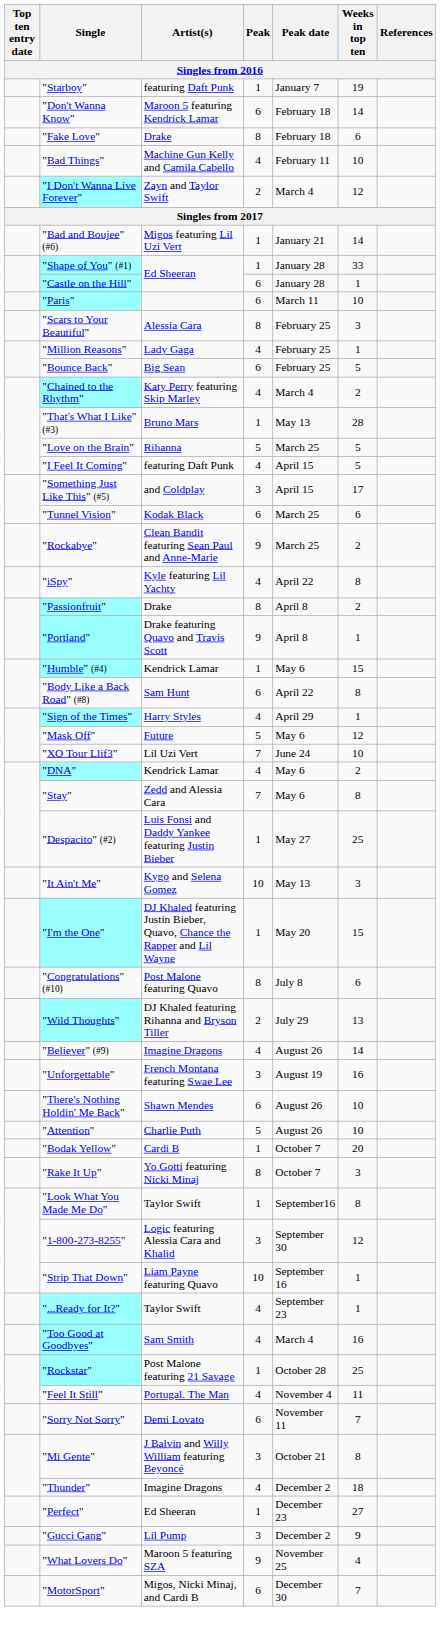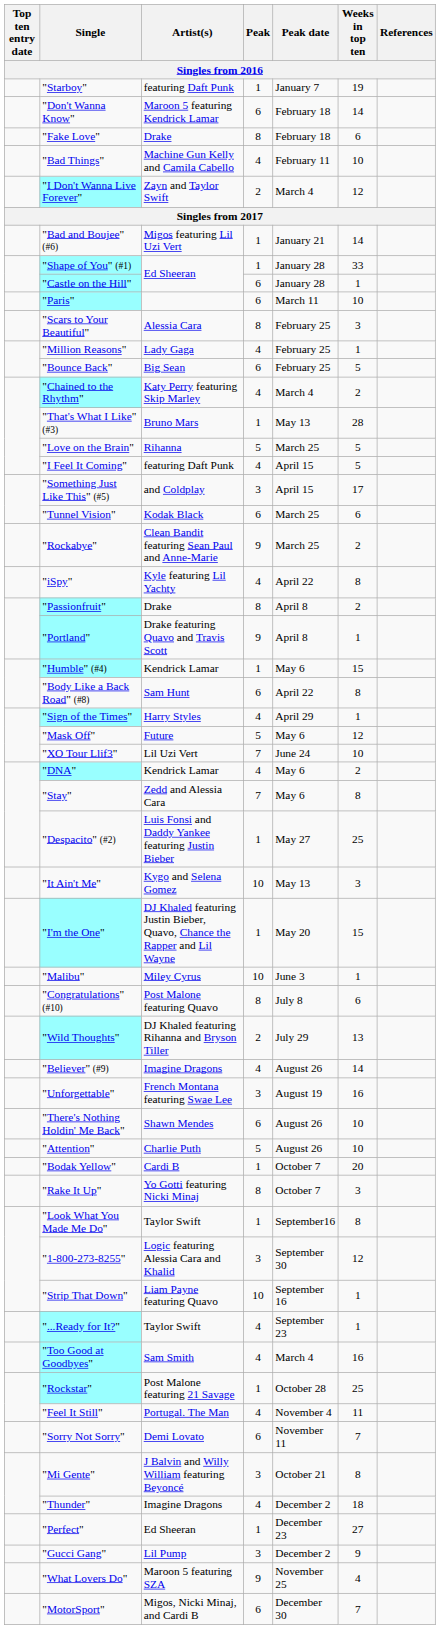 <table class="wikitable sortable">
 <tr>
 <th>Top ten<br>entry date</th>
 <th>Single</th>
 <th>Artist(s)</th>
 <th data-sort-type="number">Peak</th>
 <th>Peak date</th>
 <th data-sort-type="number">Weeks in<br>top ten</th>
 <th>References</th>
 </tr>
 <tr>
 <th colspan=7><a href='#'>Singles from 2016</a></th>
 </tr>
 <tr>
 <td></td>
 <td>"<a href='#'>Starboy</a>"</td>
 <td> featuring <a href='#'>Daft Punk</a></td>
 <td style="text-align:center;">1</td>
 <td>January 7</td>
 <td style="text-align:center;">19</td>
 <td style="text-align:center;"></td>
 </tr>
 <tr>
 <td></td>
 <td>"<a href='#'>Don't Wanna Know</a>"</td>
 <td><a href='#'>Maroon 5</a> featuring <a href='#'>Kendrick Lamar</a></td>
 <td style="text-align:center;">6</td>
 <td>February 18</td>
 <td style="text-align:center;">14</td>
 <td style="text-align:center;"></td>
 </tr>
 <tr>
 <td></td>
 <td>"<a href='#'>Fake Love</a>"</td>
 <td><a href='#'>Drake</a></td>
 <td style="text-align:center;">8</td>
 <td>February 18</td>
 <td style="text-align:center;">6</td>
 <td style="text-align:center;"></td>
 </tr>
 <tr>
 <td></td>
 <td>"<a href='#'>Bad Things</a>"</td>
 <td><a href='#'>Machine Gun Kelly</a> and <a href='#'>Camila Cabello</a></td>
 <td style="text-align:center;">4</td>
 <td>February 11</td>
 <td style="text-align:center;">10</td>
 <td style="text-align:center;"></td>
 </tr>
 <tr>
 <td></td>
 <td style="background:#9ff;">"<a href='#'>I Don't Wanna Live Forever</a>" </td>
 <td><a href='#'>Zayn</a> and <a href='#'>Taylor Swift</a></td>
 <td style="text-align:center;">2</td>
 <td>March 4</td>
 <td style="text-align:center;">12</td>
 <td style="text-align:center;"></td>
 </tr>
 <tr>
 <th colspan=7>Singles from 2017</th>
 </tr>
 <tr>
 <td></td>
 <td>"<a href='#'>Bad and Boujee</a>" <small>(#6)</small></td>
 <td><a href='#'>Migos</a> featuring <a href='#'>Lil Uzi Vert</a></td>
 <td style="text-align:center;">1</td>
 <td>January 21</td>
 <td style="text-align:center;">14</td>
 <td style="text-align:center;"></td>
 </tr>
 <tr>
 <td rowspan=2></td>
 <td style="background:#9ff;">"<a href='#'>Shape of You</a>" <small>(#1)</small> </td>
 <td rowspan=2><a href='#'>Ed Sheeran</a></td>
 <td style="text-align:center;">1</td>
 <td>January 28</td>
 <td style="text-align:center;">33</td>
 <td style="text-align:center;"></td>
 </tr>
 <tr>
 <td style="background:#9ff;">"<a href='#'>Castle on the Hill</a>" </td>
 <td style="text-align:center;">6</td>
 <td>January 28</td>
 <td style="text-align:center;">1</td>
 <td style="text-align:center;"></td>
 </tr>
 <tr>
 <td></td>
 <td style="background:#9ff;">"<a href='#'>Paris</a>" </td>
 <td></td>
 <td style="text-align:center;">6</td>
 <td>March 11</td>
 <td style="text-align:center;">10</td>
 <td style="text-align:center;"></td>
 </tr>
 <tr>
 <td></td>
 <td>"<a href='#'>Scars to Your Beautiful</a>"</td>
 <td><a href='#'>Alessia Cara</a></td>
 <td style="text-align:center;">8</td>
 <td>February 25</td>
 <td style="text-align:center;">3</td>
 <td style="text-align:center;"></td>
 </tr>
 <tr>
 <td rowspan=2></td>
 <td>"<a href='#'>Million Reasons</a>"</td>
 <td><a href='#'>Lady Gaga</a></td>
 <td style="text-align:center;">4</td>
 <td>February 25</td>
 <td style="text-align:center;">1</td>
 <td style="text-align:center;"></td>
 </tr>
 <tr>
 <td>"<a href='#'>Bounce Back</a>"</td>
 <td><a href='#'>Big Sean</a></td>
 <td style="text-align:center;">6</td>
 <td>February 25</td>
 <td style="text-align:center;">5</td>
 <td style="text-align:center;"></td>
 </tr>
 <tr>
 <td rowspan="4"></td>
 <td style="background:#9ff;">"<a href='#'>Chained to the Rhythm</a>" </td>
 <td><a href='#'>Katy Perry</a> featuring <a href='#'>Skip Marley</a></td>
 <td style="text-align:center;">4</td>
 <td>March 4</td>
 <td style="text-align:center;">2</td>
 <td style="text-align:center;"></td>
 </tr>
 <tr>
 <td>"<a href='#'>That's What I Like</a>" <small>(#3)</small></td>
 <td><a href='#'>Bruno Mars</a></td>
 <td style="text-align:center;">1</td>
 <td>May 13</td>
 <td style="text-align:center;">28</td>
 <td style="text-align:center;"></td>
 </tr>
 <tr>
 <td>"<a href='#'>Love on the Brain</a>"</td>
 <td><a href='#'>Rihanna</a></td>
 <td style="text-align:center;">5</td>
 <td>March 25</td>
 <td style="text-align:center;">5</td>
 <td style="text-align:center;"></td>
 </tr>
 <tr>
 <td>"<a href='#'>I Feel It Coming</a>"</td>
 <td> featuring Daft Punk</td>
 <td style="text-align:center;">4</td>
 <td>April 15</td>
 <td style="text-align:center;">5</td>
 <td style="text-align:center;"></td>
 </tr>
 <tr>
 <td rowspan="2"></td>
 <td>"<a href='#'>Something Just Like This</a>" <small>(#5)</small> </td>
 <td> and <a href='#'>Coldplay</a></td>
 <td style="text-align:center;">3</td>
 <td>April 15</td>
 <td style="text-align:center;">17</td>
 <td style="text-align:center;"></td>
 </tr>
 <tr>
 <td>"<a href='#'>Tunnel Vision</a>"</td>
 <td><a href='#'>Kodak Black</a></td>
 <td style="text-align:center;">6</td>
 <td>March 25</td>
 <td style="text-align:center;">6</td>
 <td style="text-align:center;"></td>
 </tr>
 <tr>
 <td></td>
 <td>"<a href='#'>Rockabye</a>"</td>
 <td><a href='#'>Clean Bandit</a> featuring <a href='#'>Sean Paul</a> and <a href='#'>Anne-Marie</a></td>
 <td style="text-align:center;">9</td>
 <td>March 25</td>
 <td style="text-align:center;">2</td>
 <td style="text-align:center;"></td>
 </tr>
 <tr>
 <td></td>
 <td>"<a href='#'>iSpy</a>"</td>
 <td><a href='#'>Kyle</a> featuring <a href='#'>Lil Yachty</a></td>
 <td style="text-align:center;">4</td>
 <td>April 22</td>
 <td style="text-align:center;">8</td>
 <td style="text-align:center;"></td>
 </tr>
 <tr>
 <td rowspan="2"></td>
 <td style="background:#9ff;">"<a href='#'>Passionfruit</a>" </td>
 <td>Drake</td>
 <td style="text-align:center;">8</td>
 <td>April 8</td>
 <td style="text-align:center;">2</td>
 <td style="text-align:center;"></td>
 </tr>
 <tr>
 <td style="background:#9ff;">"<a href='#'>Portland</a>" </td>
 <td>Drake featuring <a href='#'>Quavo</a> and <a href='#'>Travis Scott</a></td>
 <td style="text-align:center;">9</td>
 <td>April 8</td>
 <td style="text-align:center;">1</td>
 <td style="text-align:center;"></td>
 </tr>
 <tr>
 <td rowspan="2"></td>
 <td style="background:#9ff;">"<a href='#'>Humble</a>" <small>(#4)</small> </td>
 <td>Kendrick Lamar</td>
 <td style="text-align:center;">1</td>
 <td>May 6</td>
 <td style="text-align:center;">15</td>
 <td style="text-align:center;"></td>
 </tr>
 <tr>
 <td>"<a href='#'>Body Like a Back Road</a>" <small>(#8)</small> </td>
 <td><a href='#'>Sam Hunt</a></td>
 <td style="text-align:center;">6</td>
 <td>April 22</td>
 <td style="text-align:center;">8</td>
 <td style="text-align:center;"></td>
 </tr>
 <tr>
 <td rowspan="3"></td>
 <td style="background:#9ff;">"<a href='#'>Sign of the Times</a>" </td>
 <td><a href='#'>Harry Styles</a></td>
 <td style="text-align:center;">4</td>
 <td>April 29</td>
 <td style="text-align:center;">1</td>
 <td style="text-align:center;"></td>
 </tr>
 <tr>
 <td>"<a href='#'>Mask Off</a>"</td>
 <td><a href='#'>Future</a></td>
 <td style="text-align:center;">5</td>
 <td>May 6</td>
 <td style="text-align:center;">12</td>
 <td style="text-align:center;"></td>
 </tr>
 <tr>
 <td>"<a href='#'>XO Tour Llif3</a>"</td>
 <td>Lil Uzi Vert</td>
 <td style="text-align:center;">7</td>
 <td>June 24</td>
 <td style="text-align:center;">10</td>
 <td style="text-align:center;"></td>
 </tr>
 <tr>
 <td rowspan="3"></td>
 <td style="background:#9ff;">"<a href='#'>DNA</a>" </td>
 <td>Kendrick Lamar</td>
 <td style="text-align:center;">4</td>
 <td>May 6</td>
 <td style="text-align:center;">2</td>
 <td style="text-align:center;"></td>
 </tr>
 <tr>
 <td>"<a href='#'>Stay</a>"</td>
 <td><a href='#'>Zedd</a> and Alessia Cara</td>
 <td style="text-align:center;">7</td>
 <td>May 6</td>
 <td style="text-align:center;">8</td>
 <td style="text-align:center;"></td>
 </tr>
 <tr>
 <td>"<a href='#'>Despacito</a>" <small>(#2)</small></td>
 <td><a href='#'>Luis Fonsi</a> and <a href='#'>Daddy Yankee</a> featuring <a href='#'>Justin Bieber</a></td>
 <td style="text-align:center;">1</td>
 <td>May 27</td>
 <td style="text-align:center;">25</td>
 <td style="text-align:center;"></td>
 </tr>
 <tr>
 <td></td>
 <td>"<a href='#'>It Ain't Me</a>"</td>
 <td><a href='#'>Kygo</a> and <a href='#'>Selena Gomez</a></td>
 <td style="text-align:center;">10</td>
 <td>May 13</td>
 <td style="text-align:center;">3</td>
 <td style="text-align:center;"></td>
 </tr>
 <tr>
 <td></td>
 <td style="background:#9ff;">"<a href='#'>I'm the One</a>" </td>
 <td><a href='#'>DJ Khaled</a> featuring Justin Bieber, Quavo, <a href='#'>Chance the Rapper</a> and <a href='#'>Lil Wayne</a></td>
 <td style="text-align:center;">1</td>
 <td>May 20</td>
 <td style="text-align:center;">15</td>
 <td style="text-align:center;"></td>
 </tr>
 <tr>
 <td></td>
+<td>"<a href='#'>Malibu</a>"</td>
+<td><a href='#'>Miley Cyrus</a></td>
+<td style="text-align:center;">10</td>
+<td>June 3</td>
+<td style="text-align:center;">1</td>
+<td style="text-align:center;"></td>
+</tr>
+<tr>
+<td></td>
 <td>"<a href='#'>Congratulations</a>" <small>(#10)</small></td>
 <td><a href='#'>Post Malone</a> featuring Quavo</td>
 <td style="text-align:center;">8</td>
 <td>July 8</td>
 <td style="text-align:center;">6</td>
 <td style="text-align:center;"></td>
 </tr>
 <tr>
 <td></td>
 <td style="background:#9ff;">"<a href='#'>Wild Thoughts</a>" </td>
 <td>DJ Khaled featuring Rihanna and <a href='#'>Bryson Tiller</a></td>
 <td style="text-align:center;">2</td>
 <td>July 29</td>
 <td style="text-align:center;">13</td>
 <td style="text-align:center;"></td>
 </tr>
 <tr>
 <td></td>
 <td>"<a href='#'>Believer</a>" <small>(#9)</small></td>
 <td><a href='#'>Imagine Dragons</a></td>
 <td style="text-align:center;">4</td>
 <td>August 26</td>
 <td style="text-align:center;">14</td>
 <td style="text-align:center;"></td>
 </tr>
 <tr>
 <td></td>
 <td>"<a href='#'>Unforgettable</a>"</td>
 <td><a href='#'>French Montana</a> featuring <a href='#'>Swae Lee</a></td>
 <td style="text-align:center;">3</td>
 <td>August 19</td>
 <td style="text-align:center;">16</td>
 <td style="text-align:center;"></td>
 </tr>
 <tr>
 <td></td>
 <td>"<a href='#'>There's Nothing Holdin' Me Back</a>"</td>
 <td><a href='#'>Shawn Mendes</a></td>
 <td style="text-align:center;">6</td>
 <td>August 26</td>
 <td style="text-align:center;">10</td>
 <td style="text-align:center;"></td>
 </tr>
 <tr>
 <td></td>
 <td>"<a href='#'>Attention</a>"</td>
 <td><a href='#'>Charlie Puth</a></td>
 <td style="text-align:center;">5</td>
 <td>August 26</td>
 <td style="text-align:center;">10</td>
 <td style="text-align:center;"></td>
 </tr>
 <tr>
 <td></td>
 <td>"<a href='#'>Bodak Yellow</a>"</td>
 <td><a href='#'>Cardi B</a></td>
 <td style="text-align:center;">1</td>
 <td>October 7</td>
 <td style="text-align:center;">20</td>
 <td style="text-align:center;"></td>
 </tr>
 <tr>
 <td></td>
 <td>"<a href='#'>Rake It Up</a>"</td>
 <td><a href='#'>Yo Gotti</a> featuring <a href='#'>Nicki Minaj</a></td>
 <td style="text-align:center;">8</td>
 <td>October 7</td>
 <td style="text-align:center;">3</td>
 <td style="text-align:center;"></td>
 </tr>
 <tr>
 <td rowspan="3"></td>
 <td>"<a href='#'>Look What You Made Me Do</a>"</td>
 <td>Taylor Swift</td>
 <td style="text-align:center;">1</td>
 <td>September16</td>
 <td style="text-align:center;">8</td>
 <td style="text-align:center;"></td>
 </tr>
 <tr>
 <td>"<a href='#'>1-800-273-8255</a>"</td>
 <td><a href='#'>Logic</a> featuring Alessia Cara and <a href='#'>Khalid</a></td>
 <td style="text-align:center;">3</td>
 <td>September 30</td>
 <td style="text-align:center;">12</td>
 <td style="text-align:center;"></td>
 </tr>
 <tr>
 <td>"<a href='#'>Strip That Down</a>"</td>
 <td><a href='#'>Liam Payne</a> featuring Quavo</td>
 <td style="text-align:center;">10</td>
 <td>September 16</td>
 <td style="text-align:center;">1</td>
 <td style="text-align:center;"></td>
 </tr>
 <tr>
 <td></td>
 <td style="background:#9ff;">"<a href='#'>...Ready for It?</a>" </td>
 <td>Taylor Swift</td>
 <td style="text-align:center;">4</td>
 <td>September 23</td>
 <td style="text-align:center;">1</td>
 <td style="text-align:center;"></td>
 </tr>
 <tr>
 <td rowspan="1"></td>
 <td style="background:#9ff;">"<a href='#'>Too Good at Goodbyes</a>" </td>
 <td><a href='#'>Sam Smith</a></td>
 <td style="text-align:center;">4</td>
 <td>March 4</td>
 <td style="text-align:center;">16</td>
 <td style="text-align:center;"></td>
 </tr>
 <tr>
 <td rowspan="2"></td>
 <td style="background:#9ff;">"<a href='#'>Rockstar</a>" </td>
 <td>Post Malone featuring <a href='#'>21 Savage</a></td>
 <td style="text-align:center;">1</td>
 <td>October 28</td>
 <td style="text-align:center;">25</td>
 <td style="text-align:center;"></td>
 </tr>
 <tr>
 <td>"<a href='#'>Feel It Still</a>"</td>
 <td><a href='#'>Portugal. The Man</a></td>
 <td style="text-align:center;">4</td>
 <td>November 4</td>
 <td style="text-align:center;">11</td>
 <td style="text-align:center;"></td>
 </tr>
 <tr>
 <td></td>
 <td>"<a href='#'>Sorry Not Sorry</a>"</td>
 <td><a href='#'>Demi Lovato</a></td>
 <td style="text-align:center;">6</td>
 <td>November 11</td>
 <td style="text-align:center;">7</td>
 <td style="text-align:center;"></td>
 </tr>
 <tr>
 <td rowspan="2"></td>
 <td>"<a href='#'>Mi Gente</a>"</td>
 <td><a href='#'>J Balvin</a> and <a href='#'>Willy William</a> featuring <a href='#'>Beyoncé</a></td>
 <td style="text-align:center;">3</td>
 <td>October 21</td>
 <td style="text-align:center;">8</td>
 <td style="text-align:center;"></td>
 </tr>
 <tr>
 <td>"<a href='#'>Thunder</a>"</td>
 <td>Imagine Dragons</td>
 <td style="text-align:center;">4</td>
 <td>December 2</td>
 <td style="text-align:center;">18</td>
 <td style="text-align:center;"></td>
 </tr>
 <tr>
 <td></td>
 <td>"<a href='#'>Perfect</a>"</td>
 <td>Ed Sheeran</td>
 <td style="text-align:center;">1</td>
 <td>December 23</td>
 <td style="text-align:center;">27</td>
 <td style="text-align:center;"></td>
 </tr>
 <tr>
 <td></td>
 <td>"<a href='#'>Gucci Gang</a>"</td>
 <td><a href='#'>Lil Pump</a></td>
 <td style="text-align:center;">3</td>
 <td>December 2</td>
 <td style="text-align:center;">9</td>
 <td style="text-align:center;"></td>
 </tr>
 <tr>
 <td></td>
 <td>"<a href='#'>What Lovers Do</a>"</td>
 <td>Maroon 5 featuring <a href='#'>SZA</a></td>
 <td style="text-align:center;">9</td>
 <td>November 25</td>
 <td style="text-align:center;">4</td>
 <td style="text-align:center;"></td>
 </tr>
 <tr>
 <td></td>
 <td>"<a href='#'>MotorSport</a>"</td>
 <td>Migos, Nicki Minaj, and Cardi B</td>
 <td style="text-align:center;">6</td>
 <td>December 30</td>
 <td style="text-align:center;">7</td>
 <td style="text-align:center;"></td>
 </tr>
 </table>
